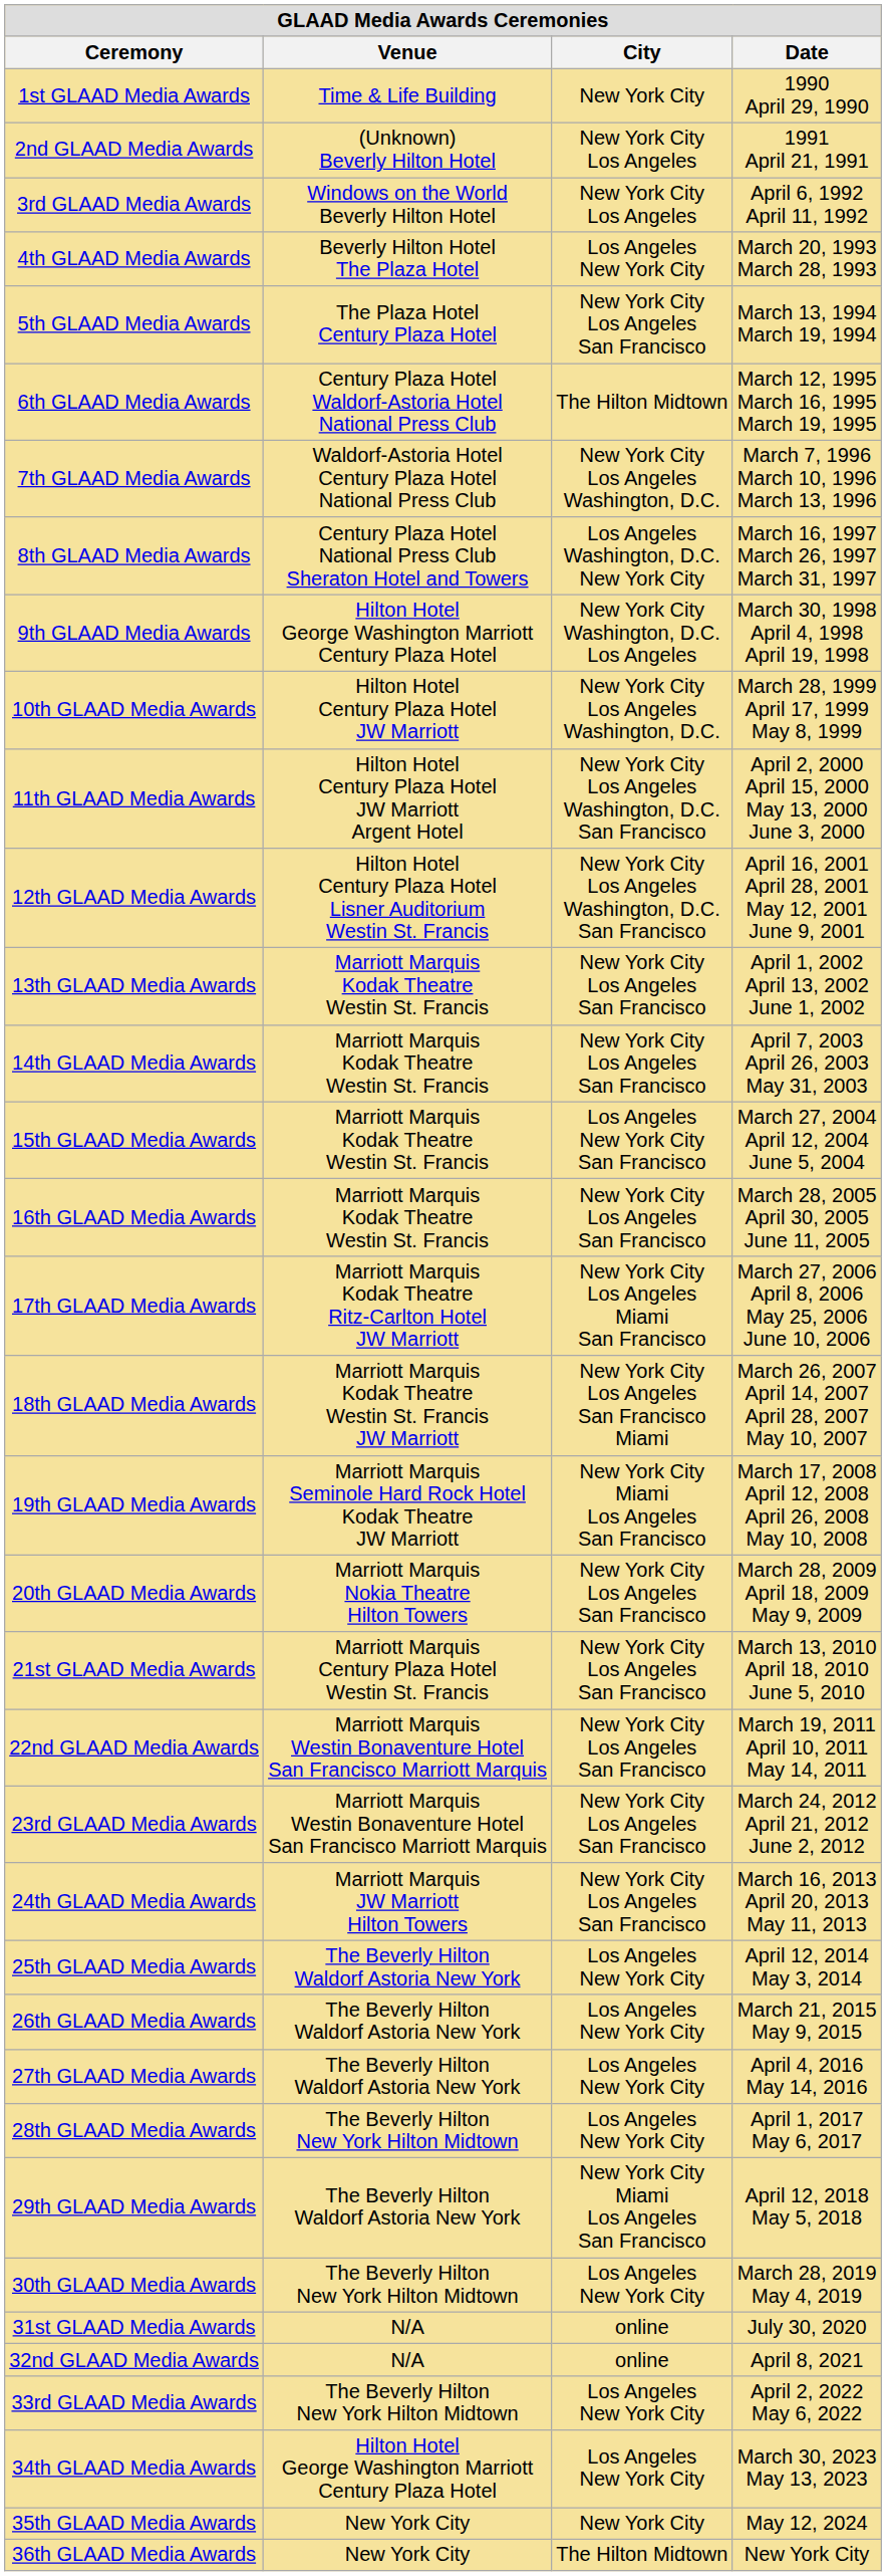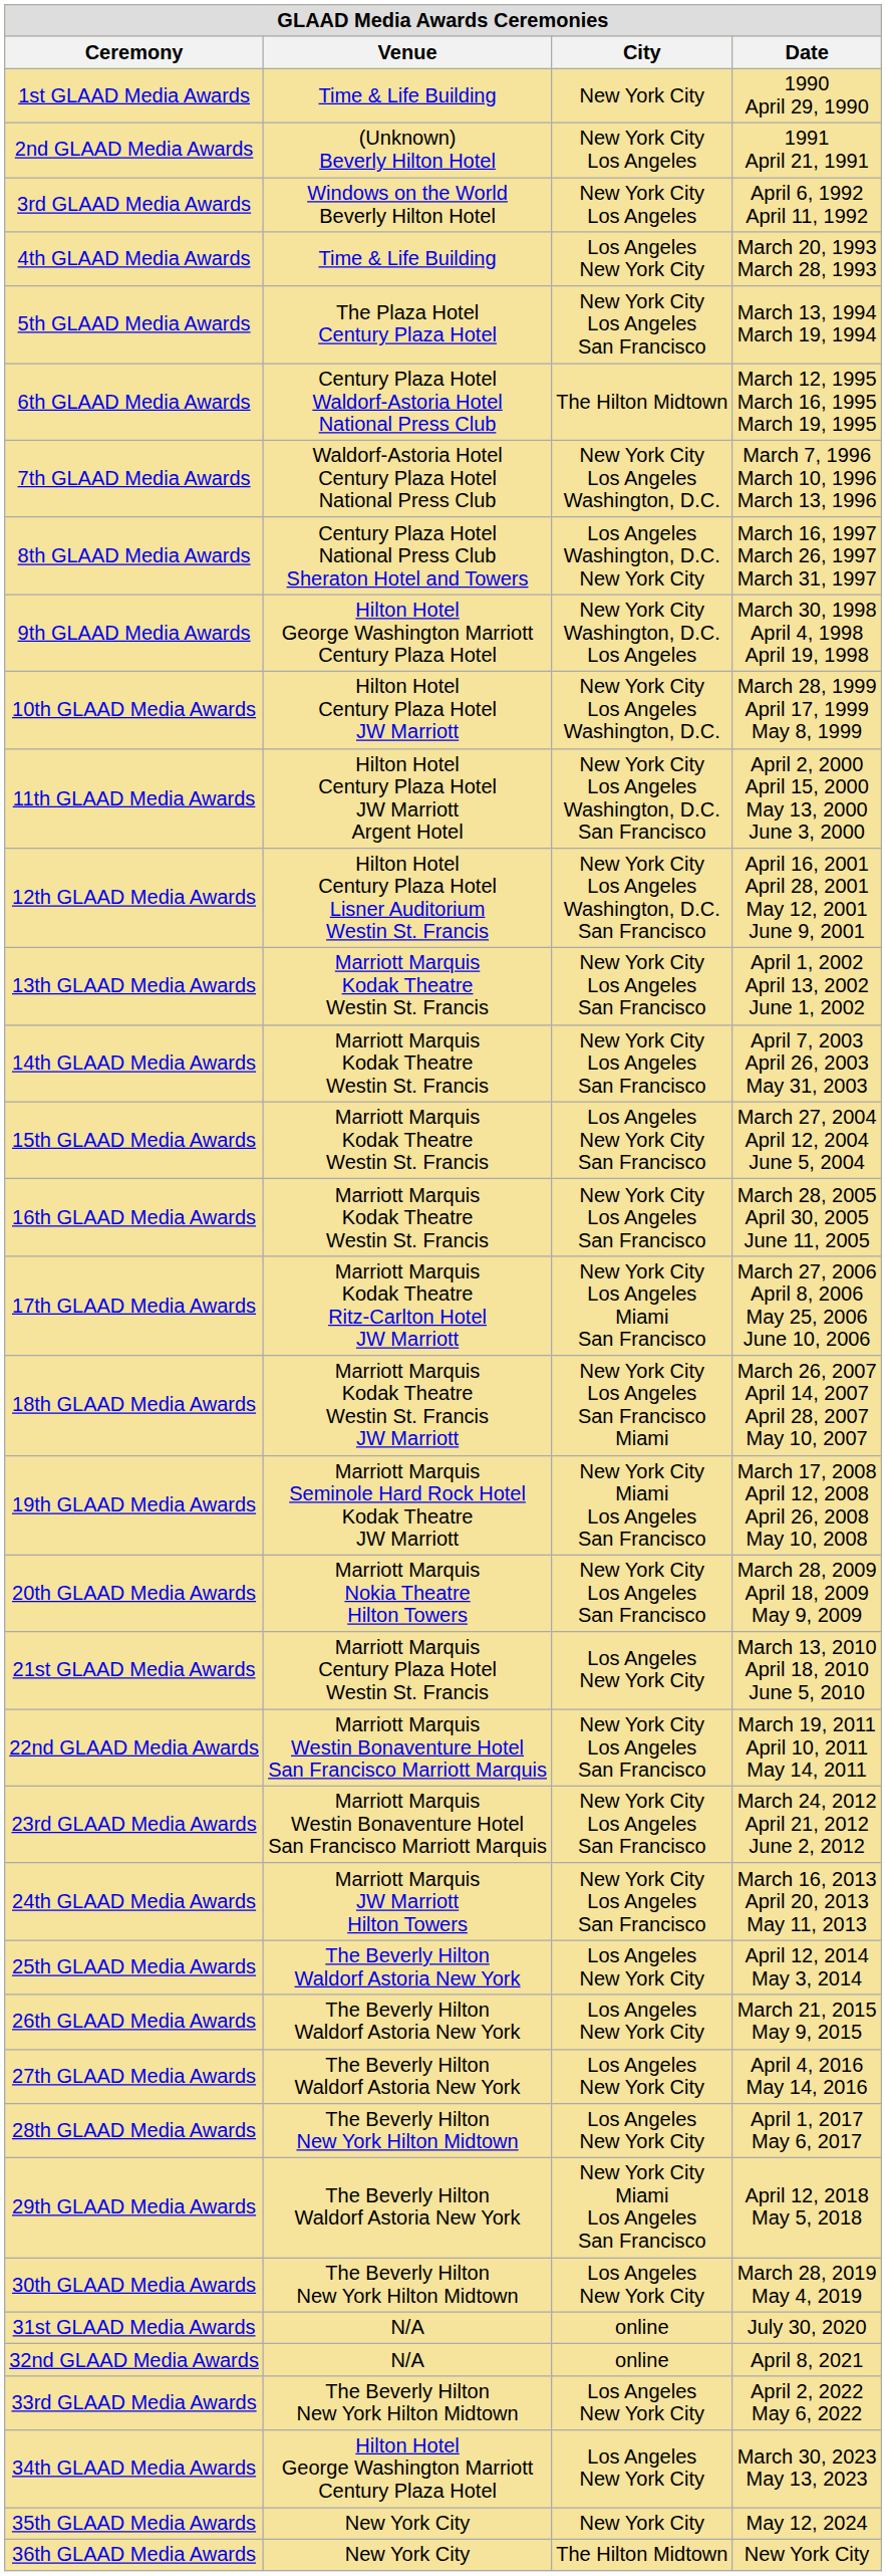 <table class="wikitable" style="text-align: center; background: #f6e39c">
 <tr>
 <th colspan= 4 style="background:#DDDDDD;">GLAAD Media Awards Ceremonies</th>
 </tr>
 <tr>
 <th>Ceremony</th>
 <th>Venue</th>
 <th>City</th>
 <th>Date</th>
 </tr>
 <tr>
 <td><a href='#'>1st GLAAD Media Awards</a></td>
 <td><a href='#'>Time & Life Building</a></td>
 <td>New York City</td>
 <td>1990<br>April 29, 1990</td>
 </tr>
 <tr>
 <td><a href='#'>2nd GLAAD Media Awards</a></td>
 <td>(Unknown)<br><a href='#'>Beverly Hilton Hotel</a></td>
 <td>New York City<br>Los Angeles</td>
 <td>1991<br>April 21, 1991</td>
 </tr>
 <tr>
 <td><a href='#'>3rd GLAAD Media Awards</a></td>
 <td><a href='#'>Windows on the World</a><br>Beverly Hilton Hotel</td>
 <td>New York City <br>Los Angeles</td>
 <td>April 6, 1992<br>April 11, 1992</td>
 </tr>
 <tr>
 <td><a href='#'>4th GLAAD Media Awards</a></td>
-<td>Beverly Hilton Hotel<br><a href='#'>The Plaza Hotel</a></td>
+<td><a href='#'>Time & Life Building</a></td>
 <td>Los Angeles<br>New York City</td>
 <td>March 20, 1993<br>March 28, 1993</td>
 </tr>
 <tr>
 <td><a href='#'>5th GLAAD Media Awards</a></td>
 <td>The Plaza Hotel<br><a href='#'>Century Plaza Hotel</a></td>
 <td>New York City<br>Los Angeles<br>San Francisco</td>
 <td>March 13, 1994<br>March 19, 1994</td>
 </tr>
 <tr>
 <td><a href='#'>6th GLAAD Media Awards</a></td>
 <td>Century Plaza Hotel<br><a href='#'>Waldorf-Astoria Hotel</a><br><a href='#'>National Press Club</a></td>
 <td>The Hilton Midtown</td>
 <td>March 12, 1995<br>March 16, 1995<br>March 19, 1995</td>
 </tr>
 <tr>
 <td><a href='#'>7th GLAAD Media Awards</a></td>
 <td>Waldorf-Astoria Hotel<br>Century Plaza Hotel<br>National Press Club</td>
 <td>New York City<br>Los Angeles<br>Washington, D.C.</td>
 <td>March 7, 1996<br>March 10, 1996<br>March 13, 1996</td>
 </tr>
 <tr>
 <td><a href='#'>8th GLAAD Media Awards</a></td>
 <td>Century Plaza Hotel<br>National Press Club<br><a href='#'>Sheraton Hotel and Towers</a></td>
 <td>Los Angeles<br>Washington, D.C.<br>New York City</td>
 <td>March 16, 1997<br>March 26, 1997<br>March 31, 1997</td>
 </tr>
 <tr>
 <td><a href='#'>9th GLAAD Media Awards</a></td>
 <td><a href='#'>Hilton Hotel</a><br>George Washington Marriott<br>Century Plaza Hotel</td>
 <td>New York City<br>Washington, D.C.<br>Los Angeles</td>
 <td>March 30, 1998<br>April 4, 1998<br>April 19, 1998</td>
 </tr>
 <tr>
 <td><a href='#'>10th GLAAD Media Awards</a></td>
 <td>Hilton Hotel<br>Century Plaza Hotel<br><a href='#'>JW Marriott</a></td>
 <td>New York City<br>Los Angeles<br>Washington, D.C.</td>
 <td>March 28, 1999<br>April 17, 1999<br>May 8, 1999</td>
 </tr>
 <tr>
 <td><a href='#'>11th GLAAD Media Awards</a></td>
 <td>Hilton Hotel<br>Century Plaza Hotel<br>JW Marriott<br>Argent Hotel</td>
 <td>New York City<br>Los Angeles<br>Washington, D.C.<br>San Francisco</td>
 <td>April 2, 2000<br>April 15, 2000<br>May 13, 2000<br>June 3, 2000</td>
 </tr>
 <tr>
 <td><a href='#'>12th GLAAD Media Awards</a></td>
 <td>Hilton Hotel<br>Century Plaza Hotel<br><a href='#'>Lisner Auditorium</a><br><a href='#'>Westin St. Francis</a></td>
 <td>New York City<br>Los Angeles<br>Washington, D.C.<br>San Francisco</td>
 <td>April 16, 2001<br>April 28, 2001<br>May 12, 2001<br>June 9, 2001</td>
 </tr>
 <tr>
 <td><a href='#'>13th GLAAD Media Awards</a></td>
 <td><a href='#'>Marriott Marquis</a><br><a href='#'>Kodak Theatre</a><br>Westin St. Francis</td>
 <td>New York City<br>Los Angeles<br>San Francisco</td>
 <td>April 1, 2002<br>April 13, 2002<br>June 1, 2002</td>
 </tr>
 <tr>
 <td><a href='#'>14th GLAAD Media Awards</a></td>
 <td>Marriott Marquis<br>Kodak Theatre<br>Westin St. Francis</td>
 <td>New York City<br>Los Angeles<br>San Francisco</td>
 <td>April 7, 2003<br>April 26, 2003<br>May 31, 2003</td>
 </tr>
 <tr>
 <td><a href='#'>15th GLAAD Media Awards</a></td>
 <td>Marriott Marquis<br>Kodak Theatre<br>Westin St. Francis</td>
 <td>Los Angeles<br>New York City<br>San Francisco</td>
 <td>March 27, 2004<br>April 12, 2004<br>June 5, 2004</td>
 </tr>
 <tr>
 <td><a href='#'>16th GLAAD Media Awards</a></td>
 <td>Marriott Marquis<br>Kodak Theatre<br>Westin St. Francis</td>
 <td>New York City<br>Los Angeles<br>San Francisco</td>
 <td>March 28, 2005<br>April 30, 2005<br>June 11, 2005</td>
 </tr>
 <tr>
 <td><a href='#'>17th GLAAD Media Awards</a></td>
 <td>Marriott Marquis<br>Kodak Theatre<br><a href='#'>Ritz-Carlton Hotel</a><br><a href='#'>JW Marriott</a></td>
 <td>New York City<br>Los Angeles<br>Miami<br>San Francisco</td>
 <td>March 27, 2006<br>April 8, 2006<br>May 25, 2006<br>June 10, 2006</td>
 </tr>
 <tr>
 <td><a href='#'>18th GLAAD Media Awards</a></td>
 <td>Marriott Marquis<br>Kodak Theatre<br>Westin St. Francis<br><a href='#'>JW Marriott</a></td>
 <td>New York City<br>Los Angeles<br>San Francisco<br>Miami</td>
 <td>March 26, 2007<br>April 14, 2007<br>April 28, 2007<br>May 10, 2007</td>
 </tr>
 <tr>
 <td><a href='#'>19th GLAAD Media Awards</a></td>
 <td>Marriott Marquis<br><a href='#'>Seminole Hard Rock Hotel</a><br>Kodak Theatre<br>JW Marriott</td>
 <td>New York City<br>Miami<br>Los Angeles<br>San Francisco</td>
 <td>March 17, 2008<br>April 12, 2008<br>April 26, 2008<br>May 10, 2008</td>
 </tr>
 <tr>
 <td><a href='#'>20th GLAAD Media Awards</a></td>
 <td>Marriott Marquis<br><a href='#'>Nokia Theatre</a><br><a href='#'>Hilton Towers</a></td>
 <td>New York City<br>Los Angeles<br>San Francisco</td>
 <td>March 28, 2009<br>April 18, 2009<br>May 9, 2009</td>
 </tr>
 <tr>
 <td><a href='#'>21st GLAAD Media Awards</a></td>
 <td>Marriott Marquis<br>Century Plaza Hotel<br>Westin St. Francis</td>
-<td>New York City<br>Los Angeles<br>San Francisco</td>
+<td>Los Angeles<br>New York City</td>
 <td>March 13, 2010<br>April 18, 2010<br>June 5, 2010</td>
 </tr>
 <tr>
 <td><a href='#'>22nd GLAAD Media Awards</a></td>
 <td>Marriott Marquis<br><a href='#'>Westin Bonaventure Hotel</a><br><a href='#'>San Francisco Marriott Marquis</a></td>
 <td>New York City<br>Los Angeles<br>San Francisco</td>
 <td>March 19, 2011<br>April 10, 2011<br>May 14, 2011</td>
 </tr>
 <tr>
 <td><a href='#'>23rd GLAAD Media Awards</a></td>
 <td>Marriott Marquis<br>Westin Bonaventure Hotel<br>San Francisco Marriott Marquis</td>
 <td>New York City<br>Los Angeles<br>San Francisco</td>
 <td>March 24, 2012<br>April 21, 2012<br>June 2, 2012</td>
 </tr>
 <tr>
 <td><a href='#'>24th GLAAD Media Awards</a></td>
 <td>Marriott Marquis<br><a href='#'>JW Marriott</a><br><a href='#'>Hilton Towers</a></td>
 <td>New York City<br>Los Angeles<br>San Francisco</td>
 <td>March 16, 2013<br>April 20, 2013<br>May 11, 2013</td>
 </tr>
 <tr>
 <td><a href='#'>25th GLAAD Media Awards</a></td>
 <td><a href='#'>The Beverly Hilton</a><br><a href='#'>Waldorf Astoria New York</a></td>
 <td>Los Angeles<br>New York City</td>
 <td>April 12, 2014<br>May 3, 2014</td>
 </tr>
 <tr>
 <td><a href='#'>26th GLAAD Media Awards</a></td>
 <td>The Beverly Hilton<br>Waldorf Astoria New York</td>
 <td>Los Angeles<br>New York City</td>
 <td>March 21, 2015<br>May 9, 2015</td>
 </tr>
 <tr>
 <td><a href='#'>27th GLAAD Media Awards</a></td>
 <td>The Beverly Hilton<br>Waldorf Astoria New York</td>
 <td>Los Angeles<br>New York City</td>
 <td>April 4, 2016<br>May 14, 2016</td>
 </tr>
 <tr>
 <td><a href='#'>28th GLAAD Media Awards</a></td>
 <td>The Beverly Hilton<br><a href='#'>New York Hilton Midtown</a></td>
 <td>Los Angeles<br>New York City</td>
 <td>April 1, 2017<br>May 6, 2017</td>
 </tr>
 <tr>
 <td><a href='#'>29th GLAAD Media Awards</a></td>
 <td>The Beverly Hilton<br>Waldorf Astoria New York</td>
 <td>New York City<br>Miami<br>Los Angeles<br>San Francisco</td>
 <td>April 12, 2018<br>May 5, 2018</td>
 </tr>
 <tr>
 <td><a href='#'>30th GLAAD Media Awards</a></td>
 <td>The Beverly Hilton<br>New York Hilton Midtown</td>
 <td>Los Angeles<br>New York City</td>
 <td>March 28, 2019<br>May 4, 2019</td>
 </tr>
 <tr>
 <td><a href='#'>31st GLAAD Media Awards</a></td>
 <td>N/A</td>
 <td>online</td>
 <td>July 30, 2020</td>
 </tr>
 <tr>
 <td><a href='#'>32nd GLAAD Media Awards</a></td>
 <td>N/A</td>
 <td>online </td>
 <td>April 8, 2021</td>
 </tr>
 <tr>
 <td><a href='#'>33rd GLAAD Media Awards</a></td>
 <td>The Beverly Hilton<br>New York Hilton Midtown</td>
 <td>Los Angeles<br>New York City</td>
 <td>April 2, 2022<br>May 6, 2022</td>
 </tr>
 <tr>
 <td><a href='#'>34th GLAAD Media Awards</a></td>
 <td><a href='#'>Hilton Hotel</a><br>George Washington Marriott<br>Century Plaza Hotel</td>
 <td>Los Angeles<br>New York City</td>
 <td>March 30, 2023<br>May 13, 2023</td>
 </tr>
 <tr>
 <td><a href='#'>35th GLAAD Media Awards</a></td>
 <td>New York City</td>
 <td>New York City</td>
 <td>May 12, 2024</td>
 </tr>
 <tr>
 <td><a href='#'>36th GLAAD Media Awards</a></td>
 <td>New York City</td>
 <td>The Hilton Midtown</td>
 <td>New York City</td>
 </tr>
 </table>
